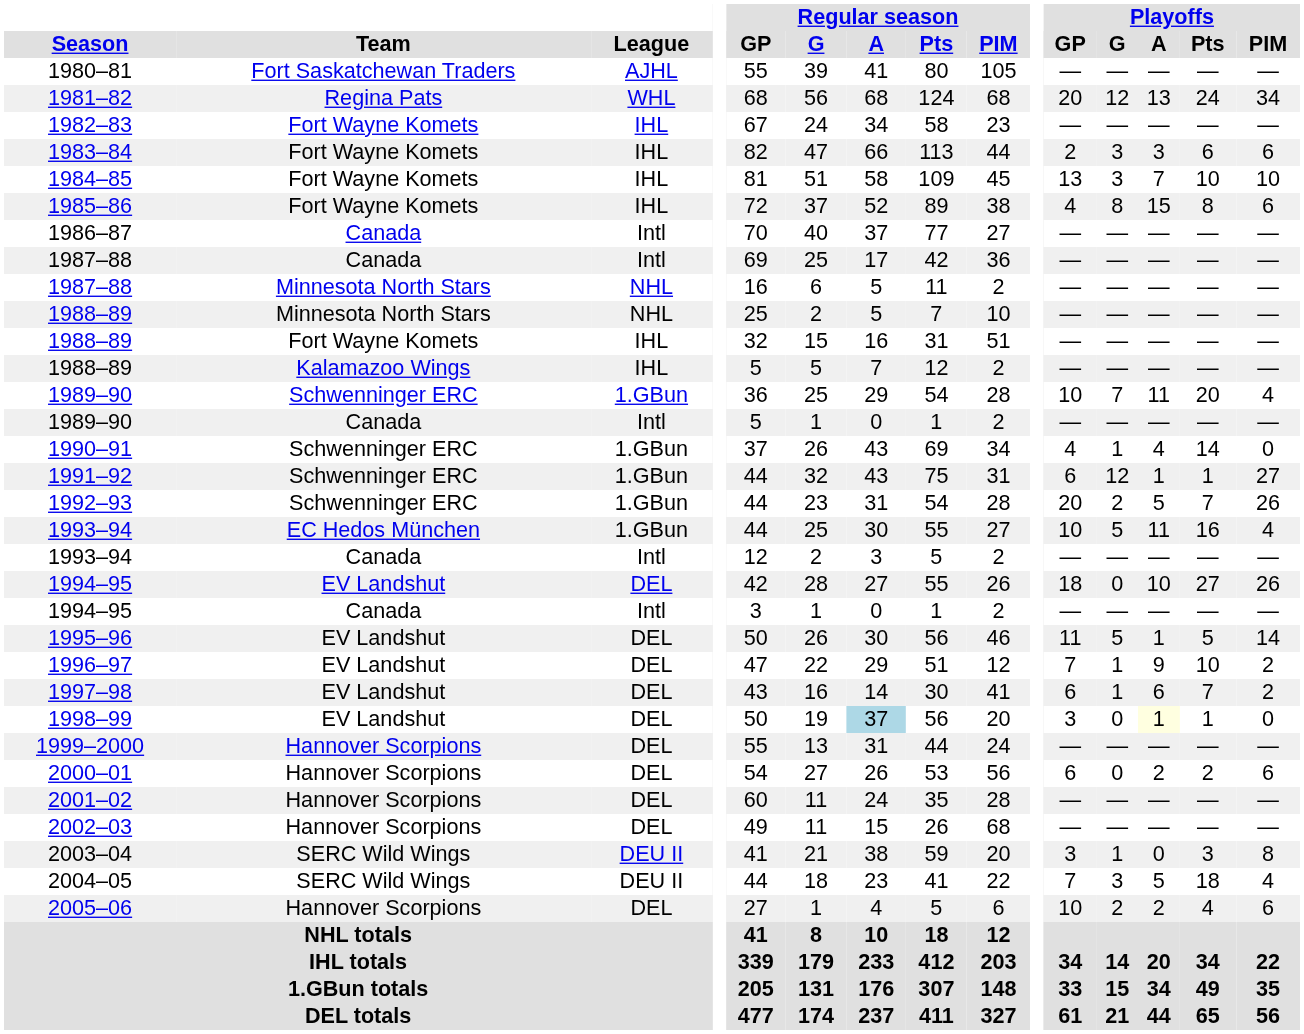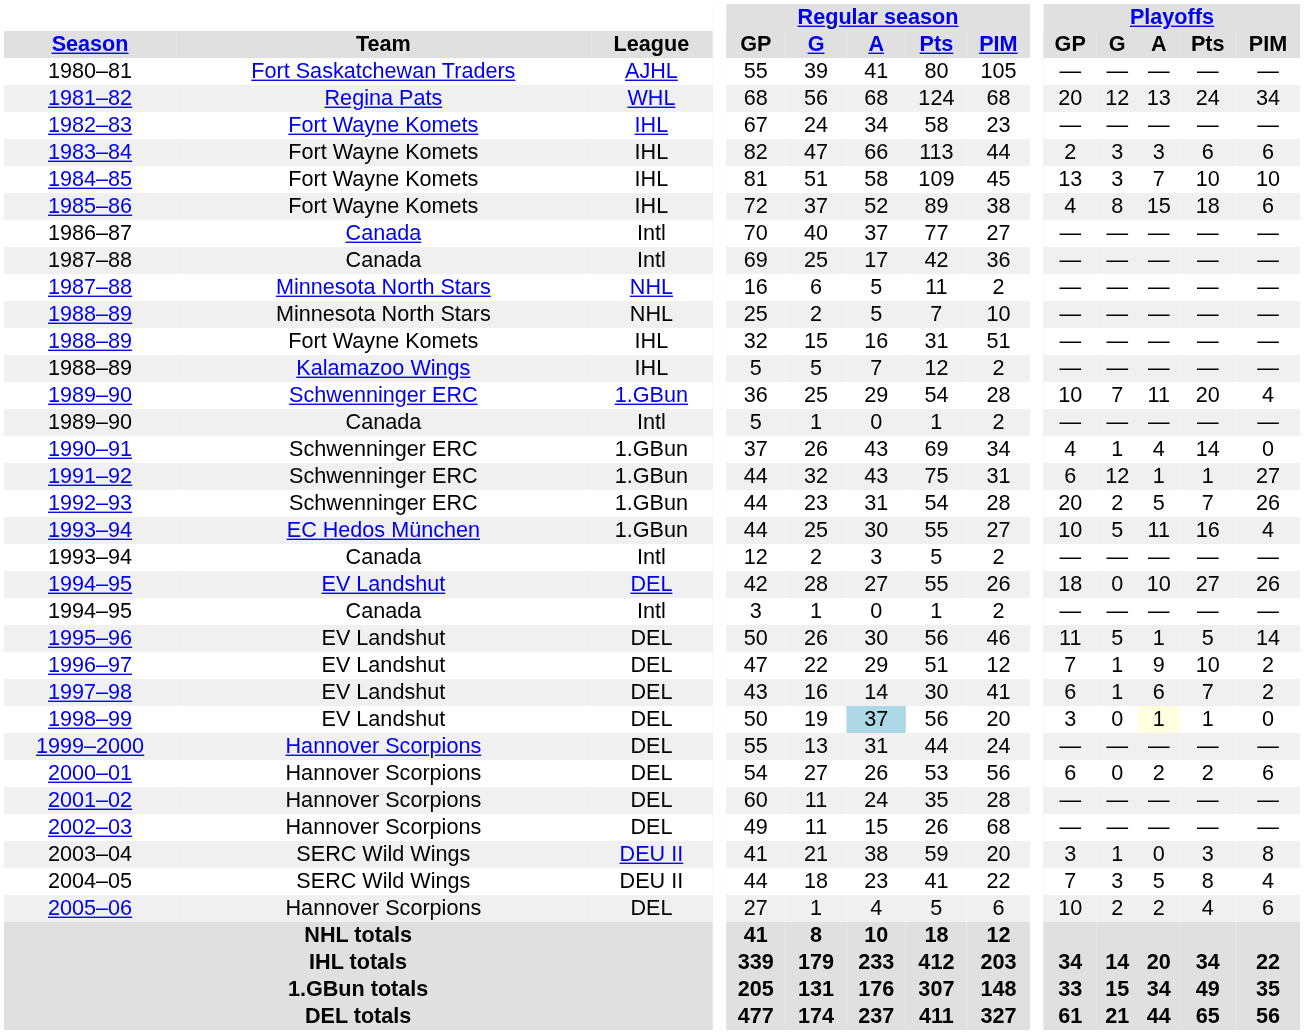 <table border="0" cellpadding="1" cellspacing="0" style="text-align:center; width:60em">
 <tr bgcolor="#e0e0e0">
 <th colspan="3" bgcolor="#ffffff"> </th>
 <th rowspan="99" bgcolor="#ffffff"> </th>
 <th colspan="5"><a href='#'>Regular season</a></th>
 <th rowspan="99" bgcolor="#ffffff"> </th>
 <th colspan="5"><a href='#'>Playoffs</a></th>
 </tr>
 <tr bgcolor="#e0e0e0">
 <th><a href='#'>Season</a></th>
 <th>Team</th>
 <th>League</th>
 <th>GP</th>
 <th><a href='#'>G</a></th>
 <th><a href='#'>A</a></th>
 <th><a href='#'>Pts</a></th>
 <th><a href='#'>PIM</a></th>
 <th>GP</th>
 <th>G</th>
 <th>A</th>
 <th>Pts</th>
 <th>PIM</th>
 </tr>
 <tr>
 <td>1980–81</td>
 <td><a href='#'>Fort Saskatchewan Traders</a></td>
 <td><a href='#'>AJHL</a></td>
 <td>55</td>
 <td>39</td>
 <td>41</td>
 <td>80</td>
 <td>105</td>
 <td>—</td>
 <td>—</td>
 <td>—</td>
 <td>—</td>
 <td>—</td>
 </tr>
 <tr bgcolor="#f0f0f0">
 <td><a href='#'>1981–82</a></td>
 <td><a href='#'>Regina Pats</a></td>
 <td><a href='#'>WHL</a></td>
 <td>68</td>
 <td>56</td>
 <td>68</td>
 <td>124</td>
 <td>68</td>
 <td>20</td>
 <td>12</td>
 <td>13</td>
 <td>24</td>
 <td>34</td>
 </tr>
 <tr>
 <td><a href='#'>1982–83</a></td>
 <td><a href='#'>Fort Wayne Komets</a></td>
 <td><a href='#'>IHL</a></td>
 <td>67</td>
 <td>24</td>
 <td>34</td>
 <td>58</td>
 <td>23</td>
 <td>—</td>
 <td>—</td>
 <td>—</td>
 <td>—</td>
 <td>—</td>
 </tr>
 <tr bgcolor="#f0f0f0">
 <td><a href='#'>1983–84</a></td>
 <td>Fort Wayne Komets</td>
 <td>IHL</td>
 <td>82</td>
 <td>47</td>
 <td>66</td>
 <td>113</td>
 <td>44</td>
 <td>2</td>
 <td>3</td>
 <td>3</td>
 <td>6</td>
 <td>6</td>
 </tr>
 <tr>
 <td><a href='#'>1984–85</a></td>
 <td>Fort Wayne Komets</td>
 <td>IHL</td>
 <td>81</td>
 <td>51</td>
 <td>58</td>
 <td>109</td>
 <td>45</td>
 <td>13</td>
 <td>3</td>
 <td>7</td>
 <td>10</td>
 <td>10</td>
 </tr>
 <tr bgcolor="#f0f0f0">
 <td><a href='#'>1985–86</a></td>
 <td>Fort Wayne Komets</td>
 <td>IHL</td>
 <td>72</td>
 <td>37</td>
 <td>52</td>
 <td>89</td>
 <td>38</td>
 <td>4</td>
 <td>8</td>
 <td>15</td>
-<td>8</td>
+<td>18</td>
 <td>6</td>
 </tr>
 <tr>
 <td>1986–87</td>
 <td><a href='#'>Canada</a></td>
 <td>Intl</td>
 <td>70</td>
 <td>40</td>
 <td>37</td>
 <td>77</td>
 <td>27</td>
 <td>—</td>
 <td>—</td>
 <td>—</td>
 <td>—</td>
 <td>—</td>
 </tr>
 <tr bgcolor="#f0f0f0">
 <td>1987–88</td>
 <td>Canada</td>
 <td>Intl</td>
 <td>69</td>
 <td>25</td>
 <td>17</td>
 <td>42</td>
 <td>36</td>
 <td>—</td>
 <td>—</td>
 <td>—</td>
 <td>—</td>
 <td>—</td>
 </tr>
 <tr>
 <td><a href='#'>1987–88</a></td>
 <td><a href='#'>Minnesota North Stars</a></td>
 <td><a href='#'>NHL</a></td>
 <td>16</td>
 <td>6</td>
 <td>5</td>
 <td>11</td>
 <td>2</td>
 <td>—</td>
 <td>—</td>
 <td>—</td>
 <td>—</td>
 <td>—</td>
 </tr>
 <tr bgcolor="#f0f0f0">
 <td><a href='#'>1988–89</a></td>
 <td>Minnesota North Stars</td>
 <td>NHL</td>
 <td>25</td>
 <td>2</td>
 <td>5</td>
 <td>7</td>
 <td>10</td>
 <td>—</td>
 <td>—</td>
 <td>—</td>
 <td>—</td>
 <td>—</td>
 </tr>
 <tr>
 <td><a href='#'>1988–89</a></td>
 <td>Fort Wayne Komets</td>
 <td>IHL</td>
 <td>32</td>
 <td>15</td>
 <td>16</td>
 <td>31</td>
 <td>51</td>
 <td>—</td>
 <td>—</td>
 <td>—</td>
 <td>—</td>
 <td>—</td>
 </tr>
 <tr bgcolor="#f0f0f0">
 <td>1988–89</td>
 <td><a href='#'>Kalamazoo Wings</a></td>
 <td>IHL</td>
 <td>5</td>
 <td>5</td>
 <td>7</td>
 <td>12</td>
 <td>2</td>
 <td>—</td>
 <td>—</td>
 <td>—</td>
 <td>—</td>
 <td>—</td>
 </tr>
 <tr>
 <td><a href='#'>1989–90</a></td>
 <td><a href='#'>Schwenninger ERC</a></td>
 <td><a href='#'>1.GBun</a></td>
 <td>36</td>
 <td>25</td>
 <td>29</td>
 <td>54</td>
 <td>28</td>
 <td>10</td>
 <td>7</td>
 <td>11</td>
 <td>20</td>
 <td>4</td>
 </tr>
 <tr bgcolor="#f0f0f0">
 <td>1989–90</td>
 <td>Canada</td>
 <td>Intl</td>
 <td>5</td>
 <td>1</td>
 <td>0</td>
 <td>1</td>
 <td>2</td>
 <td>—</td>
 <td>—</td>
 <td>—</td>
 <td>—</td>
 <td>—</td>
 </tr>
 <tr>
 <td><a href='#'>1990–91</a></td>
 <td>Schwenninger ERC</td>
 <td>1.GBun</td>
 <td>37</td>
 <td>26</td>
 <td>43</td>
 <td>69</td>
 <td>34</td>
 <td>4</td>
 <td>1</td>
 <td>4</td>
 <td>14</td>
 <td>0</td>
 </tr>
 <tr bgcolor="#f0f0f0">
 <td><a href='#'>1991–92</a></td>
 <td>Schwenninger ERC</td>
 <td>1.GBun</td>
 <td>44</td>
 <td>32</td>
 <td>43</td>
 <td>75</td>
 <td>31</td>
 <td>6</td>
 <td>12</td>
 <td>1</td>
 <td>1</td>
 <td>27</td>
 </tr>
 <tr>
 <td><a href='#'>1992–93</a></td>
 <td>Schwenninger ERC</td>
 <td>1.GBun</td>
 <td>44</td>
 <td>23</td>
 <td>31</td>
 <td>54</td>
 <td>28</td>
 <td>20</td>
 <td>2</td>
 <td>5</td>
 <td>7</td>
 <td>26</td>
 </tr>
 <tr bgcolor="#f0f0f0">
 <td><a href='#'>1993–94</a></td>
 <td><a href='#'>EC Hedos München</a></td>
 <td>1.GBun</td>
 <td>44</td>
 <td>25</td>
 <td>30</td>
 <td>55</td>
 <td>27</td>
 <td>10</td>
 <td>5</td>
 <td>11</td>
 <td>16</td>
 <td>4</td>
 </tr>
 <tr>
 <td>1993–94</td>
 <td>Canada</td>
 <td>Intl</td>
 <td>12</td>
 <td>2</td>
 <td>3</td>
 <td>5</td>
 <td>2</td>
 <td>—</td>
 <td>—</td>
 <td>—</td>
 <td>—</td>
 <td>—</td>
 </tr>
 <tr bgcolor="#f0f0f0">
 <td><a href='#'>1994–95</a></td>
 <td><a href='#'>EV Landshut</a></td>
 <td><a href='#'>DEL</a></td>
 <td>42</td>
 <td>28</td>
 <td>27</td>
 <td>55</td>
 <td>26</td>
 <td>18</td>
 <td>0</td>
 <td>10</td>
 <td>27</td>
 <td>26</td>
 </tr>
 <tr>
 <td>1994–95</td>
 <td>Canada</td>
 <td>Intl</td>
 <td>3</td>
 <td>1</td>
 <td>0</td>
 <td>1</td>
 <td>2</td>
 <td>—</td>
 <td>—</td>
 <td>—</td>
 <td>—</td>
 <td>—</td>
 </tr>
 <tr bgcolor="#f0f0f0">
 <td><a href='#'>1995–96</a></td>
 <td>EV Landshut</td>
 <td>DEL</td>
 <td>50</td>
 <td>26</td>
 <td>30</td>
 <td>56</td>
 <td>46</td>
 <td>11</td>
 <td>5</td>
 <td>1</td>
 <td>5</td>
 <td>14</td>
 </tr>
 <tr>
 <td><a href='#'>1996–97</a></td>
 <td>EV Landshut</td>
 <td>DEL</td>
 <td>47</td>
 <td>22</td>
 <td>29</td>
 <td>51</td>
 <td>12</td>
 <td>7</td>
 <td>1</td>
 <td>9</td>
 <td>10</td>
 <td>2</td>
 </tr>
 <tr bgcolor="#f0f0f0">
 <td><a href='#'>1997–98</a></td>
 <td>EV Landshut</td>
 <td>DEL</td>
 <td>43</td>
 <td>16</td>
 <td>14</td>
 <td>30</td>
 <td>41</td>
 <td>6</td>
 <td>1</td>
 <td>6</td>
 <td>7</td>
 <td>2</td>
 </tr>
 <tr>
 <td><a href='#'>1998–99</a></td>
 <td>EV Landshut</td>
 <td>DEL</td>
 <td>50</td>
 <td>19</td>
 <td style="background: lightblue;">37</td>
 <td>56</td>
 <td>20</td>
 <td>3</td>
 <td>0</td>
 <td style="background: lightyellow;">1</td>
 <td>1</td>
 <td>0</td>
 </tr>
 <tr bgcolor="#f0f0f0">
 <td><a href='#'>1999–2000</a></td>
 <td><a href='#'>Hannover Scorpions</a></td>
 <td>DEL</td>
 <td>55</td>
 <td>13</td>
 <td>31</td>
 <td>44</td>
 <td>24</td>
 <td>—</td>
 <td>—</td>
 <td>—</td>
 <td>—</td>
 <td>—</td>
 </tr>
 <tr>
 <td><a href='#'>2000–01</a></td>
 <td>Hannover Scorpions</td>
 <td>DEL</td>
 <td>54</td>
 <td>27</td>
 <td>26</td>
 <td>53</td>
 <td>56</td>
 <td>6</td>
 <td>0</td>
 <td>2</td>
 <td>2</td>
 <td>6</td>
 </tr>
 <tr bgcolor="#f0f0f0">
 <td><a href='#'>2001–02</a></td>
 <td>Hannover Scorpions</td>
 <td>DEL</td>
 <td>60</td>
 <td>11</td>
 <td>24</td>
 <td>35</td>
 <td>28</td>
 <td>—</td>
 <td>—</td>
 <td>—</td>
 <td>—</td>
 <td>—</td>
 </tr>
 <tr>
 <td><a href='#'>2002–03</a></td>
 <td>Hannover Scorpions</td>
 <td>DEL</td>
 <td>49</td>
 <td>11</td>
 <td>15</td>
 <td>26</td>
 <td>68</td>
 <td>—</td>
 <td>—</td>
 <td>—</td>
 <td>—</td>
 <td>—</td>
 </tr>
 <tr bgcolor="#f0f0f0">
 <td>2003–04</td>
 <td>SERC Wild Wings</td>
 <td><a href='#'>DEU II</a></td>
 <td>41</td>
 <td>21</td>
 <td>38</td>
 <td>59</td>
 <td>20</td>
 <td>3</td>
 <td>1</td>
 <td>0</td>
 <td>3</td>
 <td>8</td>
 </tr>
 <tr>
 <td>2004–05</td>
 <td>SERC Wild Wings</td>
 <td>DEU II</td>
 <td>44</td>
 <td>18</td>
 <td>23</td>
 <td>41</td>
 <td>22</td>
 <td>7</td>
 <td>3</td>
 <td>5</td>
-<td>18</td>
+<td>8</td>
 <td>4</td>
 </tr>
 <tr bgcolor="#f0f0f0">
 <td><a href='#'>2005–06</a></td>
 <td>Hannover Scorpions</td>
 <td>DEL</td>
 <td>27</td>
 <td>1</td>
 <td>4</td>
 <td>5</td>
 <td>6</td>
 <td>10</td>
 <td>2</td>
 <td>2</td>
 <td>4</td>
 <td>6</td>
 </tr>
 <tr bgcolor="#e0e0e0">
 <th colspan="3">NHL totals</th>
 <th>41</th>
 <th>8</th>
 <th>10</th>
 <th>18</th>
 <th>12</th>
 <th></th>
 <th></th>
 <th></th>
 <th></th>
 <th></th>
 </tr>
 <tr bgcolor="#e0e0e0">
 <th colspan="3">IHL totals</th>
 <th>339</th>
 <th>179</th>
 <th>233</th>
 <th>412</th>
 <th>203</th>
 <th>34</th>
 <th>14</th>
 <th>20</th>
 <th>34</th>
 <th>22</th>
 </tr>
 <tr bgcolor="#e0e0e0">
 <th colspan="3">1.GBun totals</th>
 <th>205</th>
 <th>131</th>
 <th>176</th>
 <th>307</th>
 <th>148</th>
 <th>33</th>
 <th>15</th>
 <th>34</th>
 <th>49</th>
 <th>35</th>
 </tr>
 <tr bgcolor="#e0e0e0">
 <th colspan="3">DEL totals</th>
 <th>477</th>
 <th>174</th>
 <th>237</th>
 <th>411</th>
 <th>327</th>
 <th>61</th>
 <th>21</th>
 <th>44</th>
 <th>65</th>
 <th>56</th>
 </tr>
 </table>
